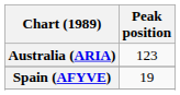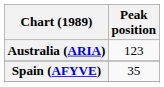 <table class="wikitable sortable plainrowheaders" style="text-align:center">
 <tr>
 <th scope="col">Chart (1989)</th>
 <th scope="col">Peak<br>position</th>
 </tr>
 <tr>
 <th scope="row">Australia (<a href='#'>ARIA</a>)</th>
 <td>123</td>
 </tr>
 <tr>
 </tr>
 <tr>
 <th scope="row">Spain (<a href='#'>AFYVE</a>)</th>
-<td>19</td>
+<td>35</td>
 </tr>
 <tr>
 </tr>
 <tr>
 </tr>
 </table>
